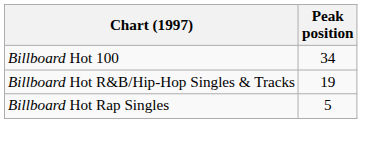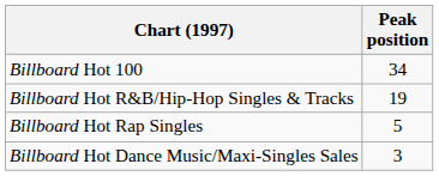 <table class="wikitable">
 <tr>
 <th>Chart (1997)</th>
 <th>Peak<br>position</th>
 </tr>
 <tr>
 <td><em>Billboard</em> Hot 100</td>
 <td align="center">34</td>
 </tr>
 <tr>
 <td><em>Billboard</em> Hot R&B/Hip-Hop Singles & Tracks</td>
 <td align="center">19</td>
 </tr>
 <tr>
 <td><em>Billboard</em> Hot Rap Singles</td>
 <td align="center">5</td>
 </tr>
+<tr>
+<td><em>Billboard</em> Hot Dance Music/Maxi-Singles Sales</td>
+<td align="center">3</td>
+</tr>
 </table>
